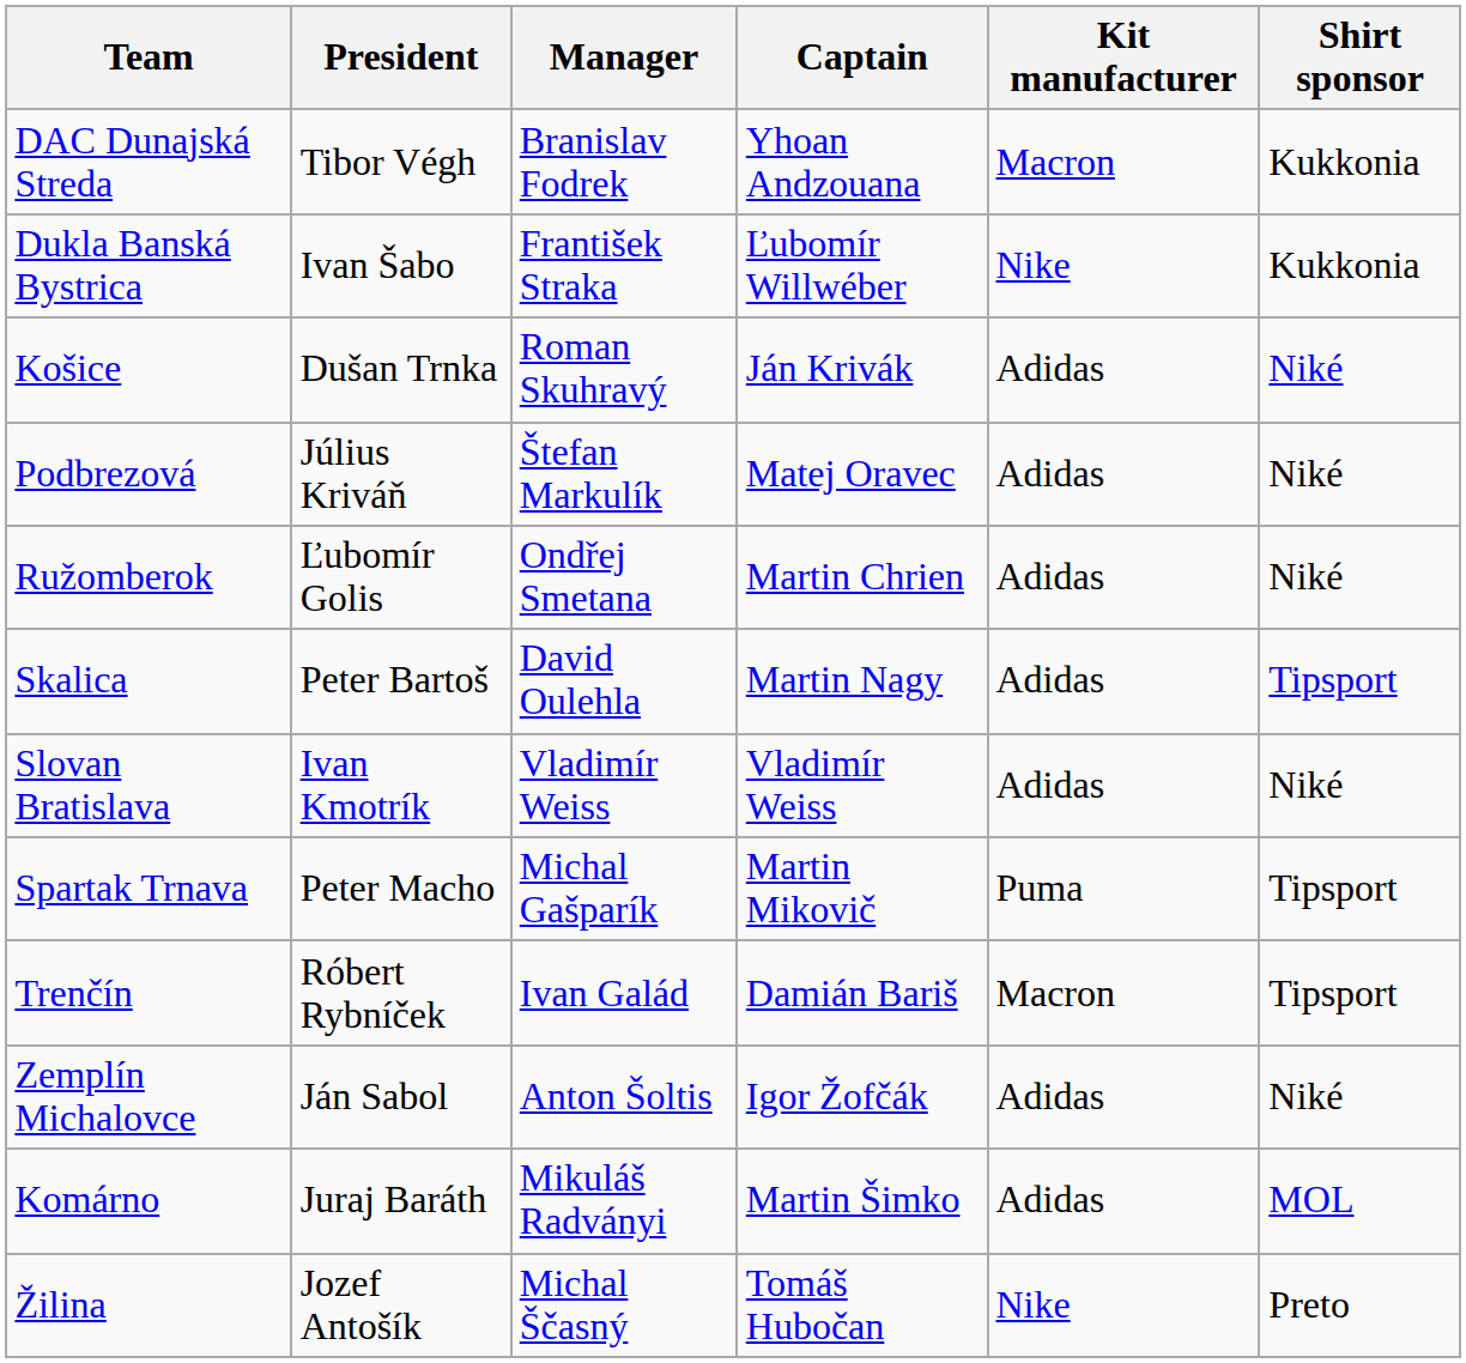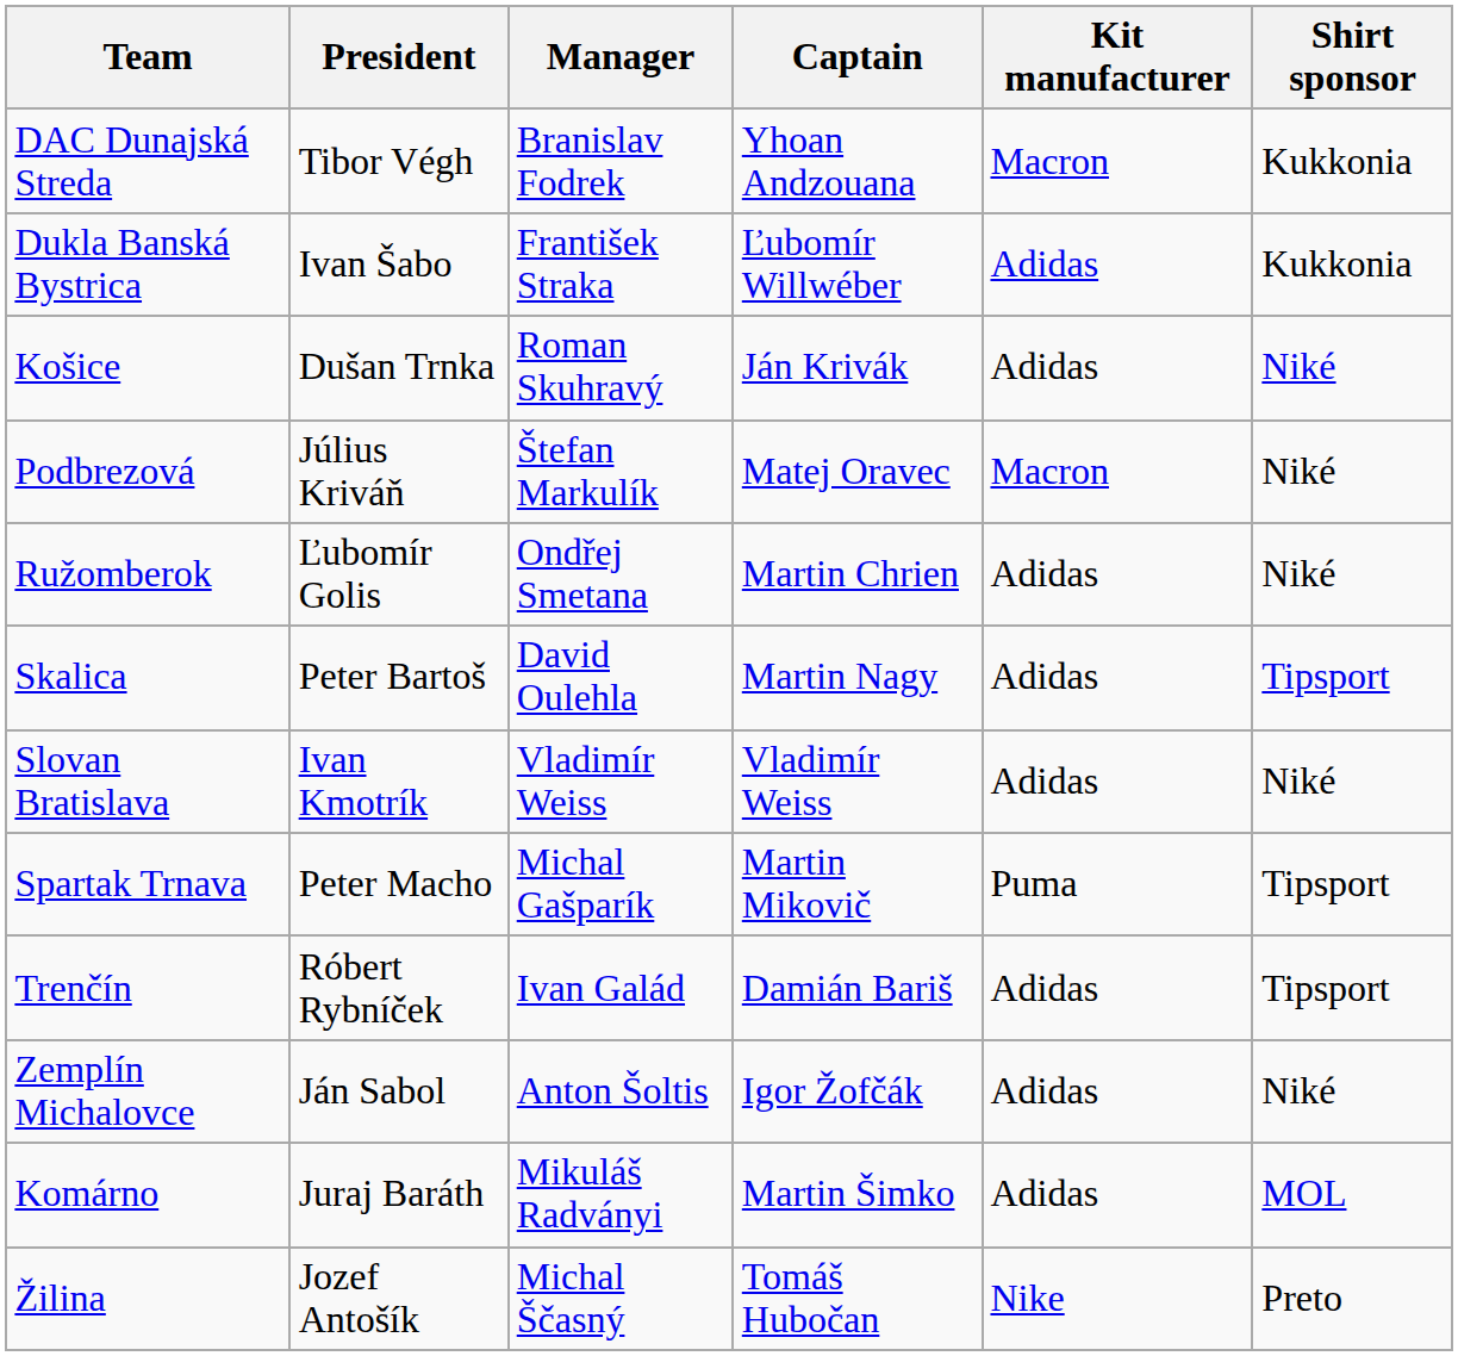 <table class="wikitable sortable" style="text-align: left;">
 <tr>
 <th>Team</th>
 <th>President</th>
 <th>Manager</th>
 <th>Captain</th>
 <th>Kit manufacturer</th>
 <th>Shirt sponsor</th>
 </tr>
 <tr>
 <td><a href='#'>DAC Dunajská Streda</a></td>
 <td> Tibor Végh</td>
 <td> <a href='#'>Branislav Fodrek</a></td>
 <td> <a href='#'>Yhoan Andzouana</a></td>
 <td><a href='#'>Macron</a></td>
 <td>Kukkonia</td>
 </tr>
 <tr>
 <td><a href='#'>Dukla Banská Bystrica</a></td>
 <td> Ivan Šabo</td>
 <td> <a href='#'>František Straka</a></td>
 <td> <a href='#'>Ľubomír Willwéber</a></td>
-<td><a href='#'>Nike</a></td>
+<td><a href='#'>Adidas</a></td>
 <td>Kukkonia</td>
 </tr>
 <tr>
 <td><a href='#'>Košice</a></td>
 <td> Dušan Trnka</td>
 <td> <a href='#'>Roman Skuhravý</a></td>
 <td> <a href='#'>Ján Krivák</a></td>
 <td>Adidas</td>
 <td><a href='#'>Niké</a></td>
 </tr>
 <tr>
 <td><a href='#'>Podbrezová</a></td>
 <td> Július Kriváň</td>
 <td> <a href='#'>Štefan Markulík</a></td>
 <td> <a href='#'>Matej Oravec</a></td>
-<td>Adidas</td>
+<td><a href='#'>Macron</a></td>
 <td>Niké</td>
 </tr>
 <tr>
 <td><a href='#'>Ružomberok</a></td>
 <td> Ľubomír Golis</td>
 <td> <a href='#'>Ondřej Smetana</a></td>
 <td> <a href='#'>Martin Chrien</a></td>
 <td>Adidas</td>
 <td>Niké</td>
 </tr>
 <tr>
 <td><a href='#'>Skalica</a></td>
 <td> Peter Bartoš</td>
 <td> <a href='#'>David Oulehla</a></td>
 <td> <a href='#'>Martin Nagy</a></td>
 <td>Adidas</td>
 <td><a href='#'>Tipsport</a></td>
 </tr>
 <tr>
 <td><a href='#'>Slovan Bratislava</a></td>
 <td> <a href='#'>Ivan Kmotrík</a></td>
 <td> <a href='#'>Vladimír Weiss</a></td>
 <td> <a href='#'>Vladimír Weiss</a></td>
 <td>Adidas</td>
 <td>Niké</td>
 </tr>
 <tr>
 <td><a href='#'>Spartak Trnava</a></td>
 <td> Peter Macho</td>
 <td> <a href='#'>Michal Gašparík</a></td>
 <td> <a href='#'>Martin Mikovič</a></td>
 <td>Puma</td>
 <td>Tipsport</td>
 </tr>
 <tr>
 <td><a href='#'>Trenčín</a></td>
 <td> Róbert Rybníček</td>
 <td> <a href='#'>Ivan Galád</a></td>
 <td> <a href='#'>Damián Bariš</a></td>
-<td>Macron</td>
+<td>Adidas</td>
 <td>Tipsport</td>
 </tr>
 <tr>
 <td><a href='#'>Zemplín Michalovce</a></td>
 <td> Ján Sabol</td>
 <td> <a href='#'>Anton Šoltis</a></td>
 <td> <a href='#'>Igor Žofčák</a></td>
 <td>Adidas</td>
 <td>Niké</td>
 </tr>
 <tr>
 <td><a href='#'>Komárno</a></td>
 <td> Juraj Baráth</td>
 <td> <a href='#'>Mikuláš Radványi</a></td>
 <td> <a href='#'>Martin Šimko</a></td>
 <td>Adidas</td>
 <td><a href='#'>MOL</a></td>
 </tr>
 <tr>
 <td><a href='#'>Žilina</a></td>
 <td> Jozef Antošík</td>
 <td> <a href='#'>Michal Ščasný</a></td>
 <td> <a href='#'>Tomáš Hubočan</a></td>
 <td><a href='#'>Nike</a></td>
 <td>Preto</td>
 </tr>
 </table>
